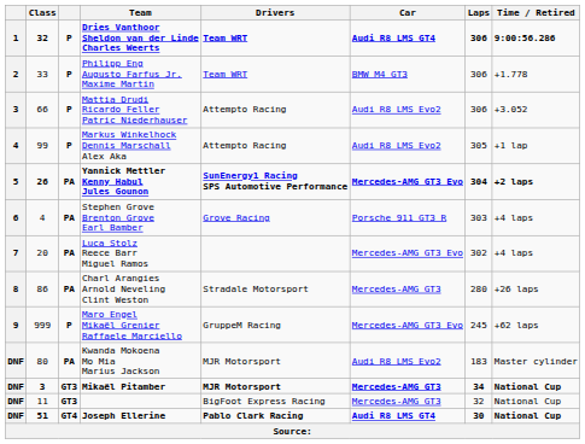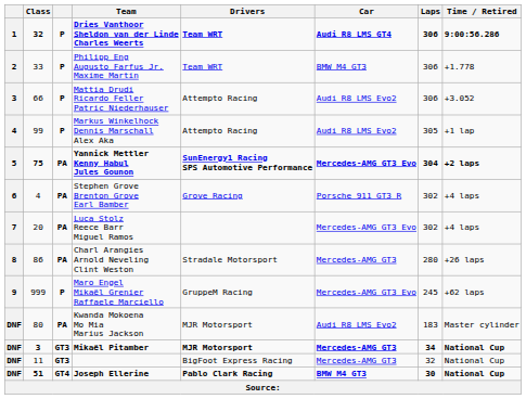 <table class="wikitable" style="font-size: 95%;">
 <tr>
 <th></th>
 <th>Class</th>
 <th></th>
 <th>Team</th>
 <th>Drivers</th>
 <th>Car</th>
 <th>Laps</th>
 <th>Time / Retired</th>
 </tr>
 <tr>
 <th>1</th>
 <td align=center><strong>32</strong></td>
 <td align=center><strong><span>P</span></strong></td>
 <td> <strong><a href='#'>Dries Vanthoor</a></strong><br> <strong><a href='#'>Sheldon van der Linde</a></strong><br> <strong><a href='#'>Charles Weerts</a></strong></td>
 <td> <strong><a href='#'>Team WRT</a></strong></td>
 <td><strong><a href='#'>Audi R8 LMS GT4</a></strong></td>
 <td align=center><strong>306</strong></td>
 <td><strong>9:00:56.286</strong></td>
 </tr>
 <tr>
 <th>2</th>
 <td align=center>33</td>
 <td align=center><strong><span>P</span></strong></td>
 <td> <a href='#'>Philipp Eng</a><br> <a href='#'>Augusto Farfus Jr.</a><br> <a href='#'>Maxime Martin</a></td>
 <td> <a href='#'>Team WRT</a></td>
 <td><a href='#'>BMW M4 GT3</a></td>
 <td align=center>306</td>
 <td>+1.778</td>
 </tr>
 <tr>
 <th>3</th>
 <td align=center>66</td>
 <td align=center><strong><span>P</span></strong></td>
 <td> <a href='#'>Mattia Drudi</a><br> <a href='#'>Ricardo Feller</a><br> <a href='#'>Patric Niederhauser</a></td>
 <td> Attempto Racing</td>
 <td><a href='#'>Audi R8 LMS Evo2</a></td>
 <td align=center>306</td>
 <td>+3.052</td>
 </tr>
 <tr>
 <th>4</th>
 <td align=center>99</td>
 <td align=center><strong><span>P</span></strong></td>
 <td> <a href='#'>Markus Winkelhock</a><br> <a href='#'>Dennis Marschall</a><br> Alex Aka</td>
 <td> Attempto Racing</td>
 <td><a href='#'>Audi R8 LMS Evo2</a></td>
 <td align=center>305</td>
 <td>+1 lap</td>
 </tr>
 <tr>
 <th>5</th>
-<td align=center><strong>26</strong></td>
+<td align=center><strong>75</strong></td>
 <td align=center><strong><span>PA</span></strong></td>
 <td> <strong>Yannick Mettler</strong><br> <strong><a href='#'>Kenny Habul</a></strong><br> <strong><a href='#'>Jules Gounon</a></strong></td>
 <td> <strong><a href='#'>SunEnergy1 Racing</a></strong><br> <strong>SPS Automotive Performance</strong></td>
 <td><strong><a href='#'>Mercedes-AMG GT3 Evo</a></strong></td>
 <td align=center><strong>304</strong></td>
 <td><strong>+2 laps</strong></td>
 </tr>
 <tr>
 <th>6</th>
 <td align=center>4</td>
 <td align=center><strong><span>PA</span></strong></td>
 <td> Stephen Grove<br> <a href='#'>Brenton Grove</a><br> <a href='#'>Earl Bamber</a></td>
 <td> <a href='#'>Grove Racing</a></td>
 <td><a href='#'>Porsche 911 GT3 R</a></td>
-<td align=center>303</td>
+<td align=center>302</td>
 <td>+4 laps</td>
 </tr>
 <tr>
 <th>7</th>
 <td align=center>20</td>
 <td align=center><strong><span>PA</span></strong></td>
 <td> <a href='#'>Luca Stolz</a><br> Reece Barr<br> Miguel Ramos</td>
 <td></td>
 <td><a href='#'>Mercedes-AMG GT3 Evo</a></td>
 <td align=center>302</td>
 <td>+4 laps</td>
 </tr>
 <tr>
 <th>8</th>
 <td align=center>86</td>
 <td align=center><strong><span>PA</span></strong></td>
 <td> Charl Arangies<br> Arnold Neveling<br> Clint Weston</td>
 <td> Stradale Motorsport</td>
 <td><a href='#'>Mercedes-AMG GT3</a></td>
 <td align=center>280</td>
 <td>+26 laps</td>
 </tr>
 <tr>
 <th>9</th>
 <td align=center>999</td>
 <td align=center><strong><span>P</span></strong></td>
 <td> <a href='#'>Maro Engel</a><br> <a href='#'>Mikaël Grenier</a><br> <a href='#'>Raffaele Marciello</a></td>
 <td> GruppeM Racing</td>
 <td><a href='#'>Mercedes-AMG GT3 Evo</a></td>
 <td align=center>245</td>
 <td>+62 laps</td>
 </tr>
 <tr>
 <th>DNF</th>
 <td align=center>80</td>
 <td align=center><strong><span>PA</span></strong></td>
 <td> Kwanda Mokoena<br> Mo Mia<br> Marius Jackson</td>
 <td> MJR Motorsport</td>
 <td><a href='#'>Audi R8 LMS Evo2</a></td>
 <td align=center>183</td>
 <td>Master cylinder</td>
 </tr>
 <tr>
 <th>DNF</th>
 <td align=center><strong>3</strong></td>
 <td align=center><strong><span>GT3</span></strong></td>
 <td> <strong>Mikaël Pitamber</strong></td>
 <td> <strong>MJR Motorsport</strong></td>
 <td><strong><a href='#'>Mercedes-AMG GT3</a></strong></td>
 <td align=center><strong>34</strong></td>
 <td><strong>National Cup</strong></td>
 </tr>
 <tr>
 <th>DNF</th>
 <td align=center>11</td>
 <td align=center><strong><span>GT3</span></strong></td>
 <td></td>
 <td> BigFoot Express Racing</td>
 <td><a href='#'>Mercedes-AMG GT3</a></td>
 <td align=center>32</td>
 <td>National Cup</td>
 </tr>
 <tr>
 <th>DNF</th>
 <td align=center><strong>51</strong></td>
 <td align=center><strong><span>GT4</span></strong></td>
 <td> <strong>Joseph Ellerine</strong></td>
 <td> <strong>Pablo Clark Racing</strong></td>
-<td><strong><a href='#'>Audi R8 LMS GT4</a></strong></td>
+<td><strong><a href='#'>BMW M4 GT3</a></strong></td>
 <td align=center><strong>30</strong></td>
 <td><strong>National Cup</strong></td>
 </tr>
 <tr>
 <th colspan=8>Source:</th>
 </tr>
 </table>
